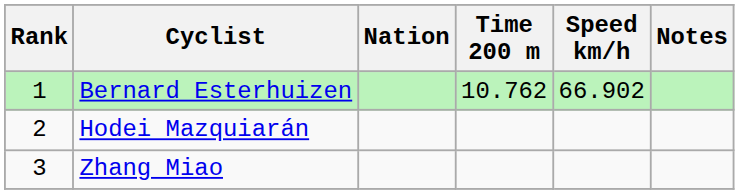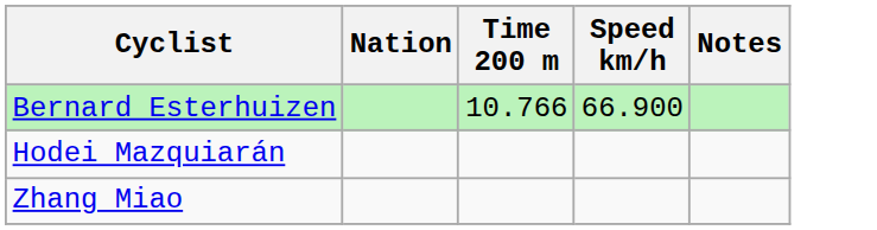 <table class="wikitable sortable" style="text-align:center;">
 <tr>
-<th>Rank</th>
 <th>Cyclist</th>
 <th>Nation</th>
 <th>Time<br>200 m</th>
 <th>Speed<br>km/h</th>
 <th>Notes</th>
 </tr>
 <tr bgcolor=bbf3bb>
-<td>1</td>
 <td align=left><a href='#'>Bernard Esterhuizen</a></td>
 <td align=left></td>
-<td>10.762</td>
-<td>66.902</td>
+<td>10.766</td>
+<td>66.900</td>
 <td></td>
 </tr>
 <tr>
-<td>2</td>
 <td align=left><a href='#'>Hodei Mazquiarán</a></td>
 <td align=left></td>
 <td></td>
 <td></td>
 <td></td>
 </tr>
 <tr>
-<td>3</td>
 <td align=left><a href='#'>Zhang Miao</a></td>
 <td align=left></td>
 <td></td>
 <td></td>
 <td></td>
 </tr>
 </table>
